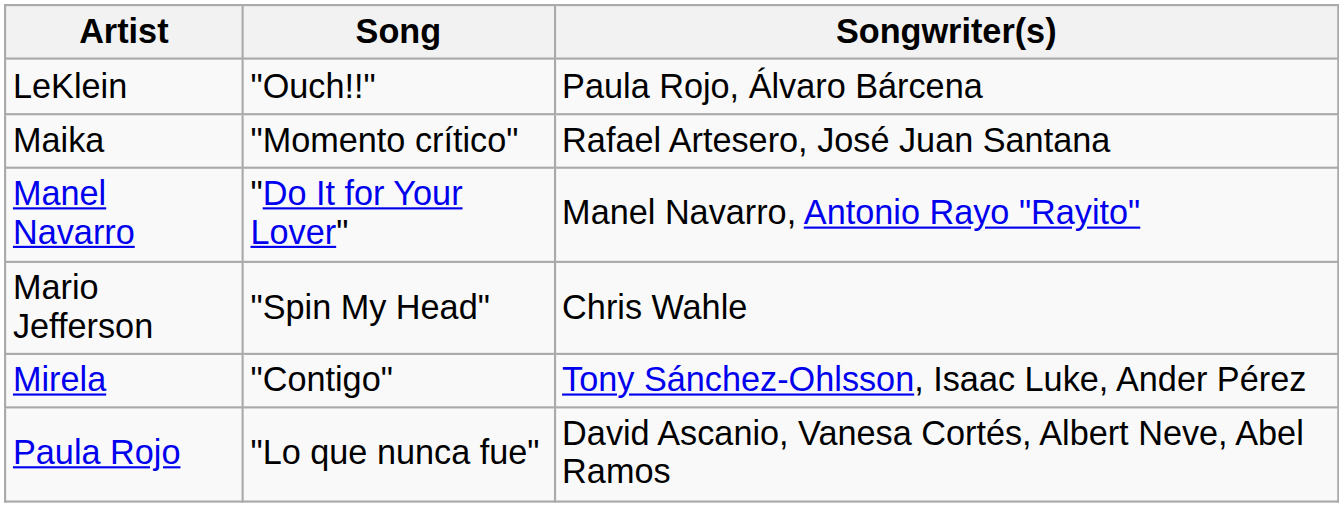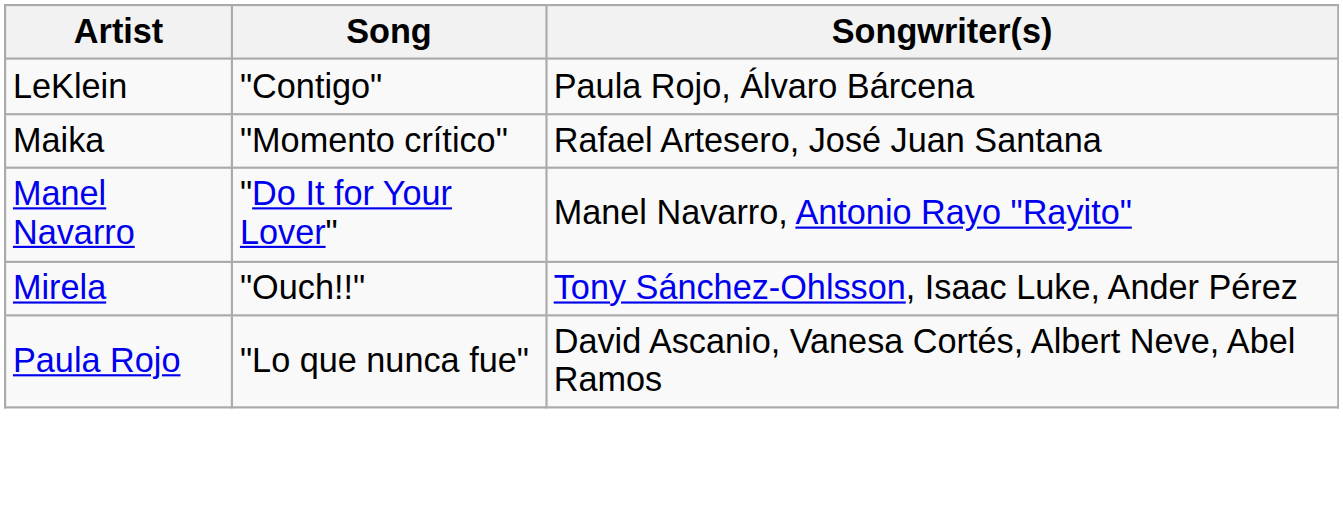 <table class="sortable wikitable" style="margin: 1em auto 1em auto;">
 <tr>
 <th>Artist</th>
 <th>Song</th>
 <th>Songwriter(s)</th>
 </tr>
 <tr>
 <td>LeKlein</td>
-<td>"Ouch!!"</td>
+<td>"Contigo"</td>
 <td>Paula Rojo, Álvaro Bárcena</td>
 </tr>
 <tr>
 <td>Maika</td>
 <td>"Momento crítico"</td>
 <td>Rafael Artesero, José Juan Santana</td>
 </tr>
 <tr>
 <td><a href='#'>Manel Navarro</a></td>
 <td>"<a href='#'>Do It for Your Lover</a>"</td>
 <td>Manel Navarro, <a href='#'>Antonio Rayo "Rayito"</a></td>
 </tr>
 <tr>
-<td>Mario Jefferson</td>
-<td>"Spin My Head"</td>
-<td>Chris Wahle</td>
-</tr>
-<tr>
 <td><a href='#'>Mirela</a></td>
-<td>"Contigo"</td>
+<td>"Ouch!!"</td>
 <td><a href='#'>Tony Sánchez-Ohlsson</a>, Isaac Luke, Ander Pérez</td>
 </tr>
 <tr>
 <td><a href='#'>Paula Rojo</a></td>
 <td>"Lo que nunca fue"</td>
 <td>David Ascanio, Vanesa Cortés, Albert Neve, Abel Ramos</td>
 </tr>
 </table>
